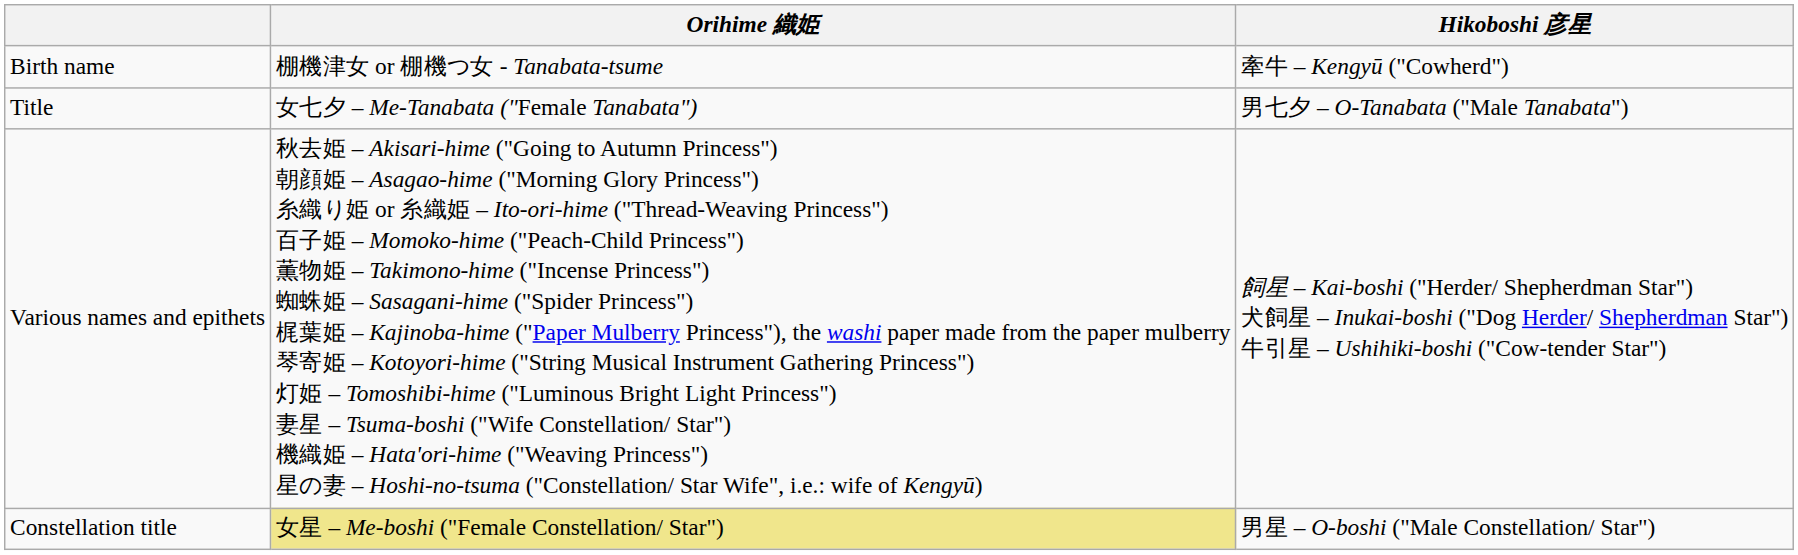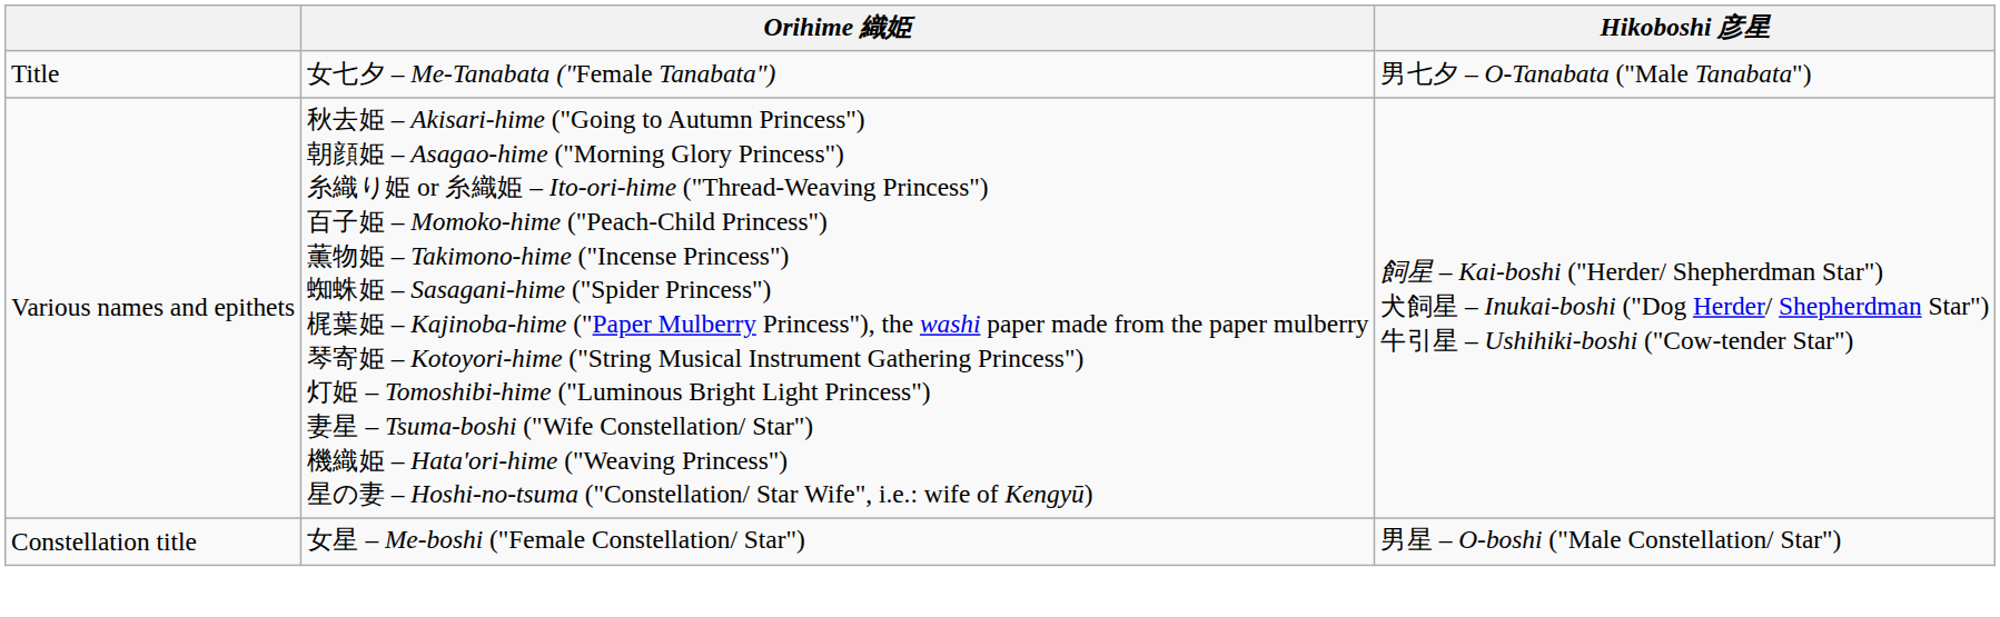 <table class="wikitable">
 <tr>
 <th><em> </em></th>
 <th><em>Orihime 織姫</em></th>
 <th><em>Hikoboshi 彦星</em></th>
-</tr>
-<tr>
-<td>Birth name</td>
-<td>棚機津女 or 棚機つ女 <em>- Tanabata-tsume</em></td>
-<td>牽牛 – <em>Kengyū</em> ("Cowherd")</td>
 </tr>
 <tr>
 <td>Title</td>
 <td>女七夕 – <em>Me-Tanabata ("</em>Female <em>Tanabata")</em></td>
 <td>男七夕 – <em>O-Tanabata</em> ("Male <em>Tanabata</em>")</td>
 </tr>
 <tr>
 <td>Various names and epithets</td>
 <td>秋去姫 – <em>Akisari-hime</em> ("Going to Autumn Princess")<br>朝顔姫 – <em>Asagao-hime</em> ("Morning Glory Princess")<br>糸織り姫 or 糸織姫 – <em>Ito-ori-hime</em> ("Thread-Weaving Princess")<br>百子姫 – <em>Momoko-hime</em> ("Peach-Child Princess")<br>薫物姫 – <em>Takimono-hime</em> ("Incense Princess")<br>蜘蛛姫 – <em>Sasagani-hime</em> ("Spider Princess")<br>梶葉姫 – <em>Kajinoba-hime</em> ("<a href='#'>Paper Mulberry</a> Princess"), the <em><a href='#'>washi</a></em> paper made from the paper mulberry<br>琴寄姫 – <em>Kotoyori-hime</em> ("String Musical Instrument Gathering Princess")<br>灯姫 – <em>Tomoshibi-hime</em> ("Luminous Bright Light Princess")<br>妻星 – <em>Tsuma-boshi</em> ("Wife Constellation/ Star")<br>機織姫 – <em>Hata'ori-hime</em> ("Weaving Princess")<br>星の妻 – <em>Hoshi-no-tsuma</em> ("Constellation/ Star Wife", i.e.: wife of <em>Kengyū</em>)</td>
 <td><em>飼星 – Kai-boshi</em> ("Herder/ Shepherdman Star")<br>犬飼星 – <em>Inukai-boshi</em> ("Dog <a href='#'>Herder</a>/ <a href='#'>Shepherdman</a> Star")<br>牛引星 – <em>Ushihiki-boshi</em> ("Cow-tender Star")</td>
 </tr>
 <tr>
 <td>Constellation title</td>
-<td style="background: khaki;">女星 – <em>Me-boshi</em> ("Female Constellation/ Star")</td>
+<td>女星 – <em>Me-boshi</em> ("Female Constellation/ Star")</td>
 <td>男星 – <em>O-boshi</em> ("Male Constellation/ Star")</td>
 </tr>
 </table>
